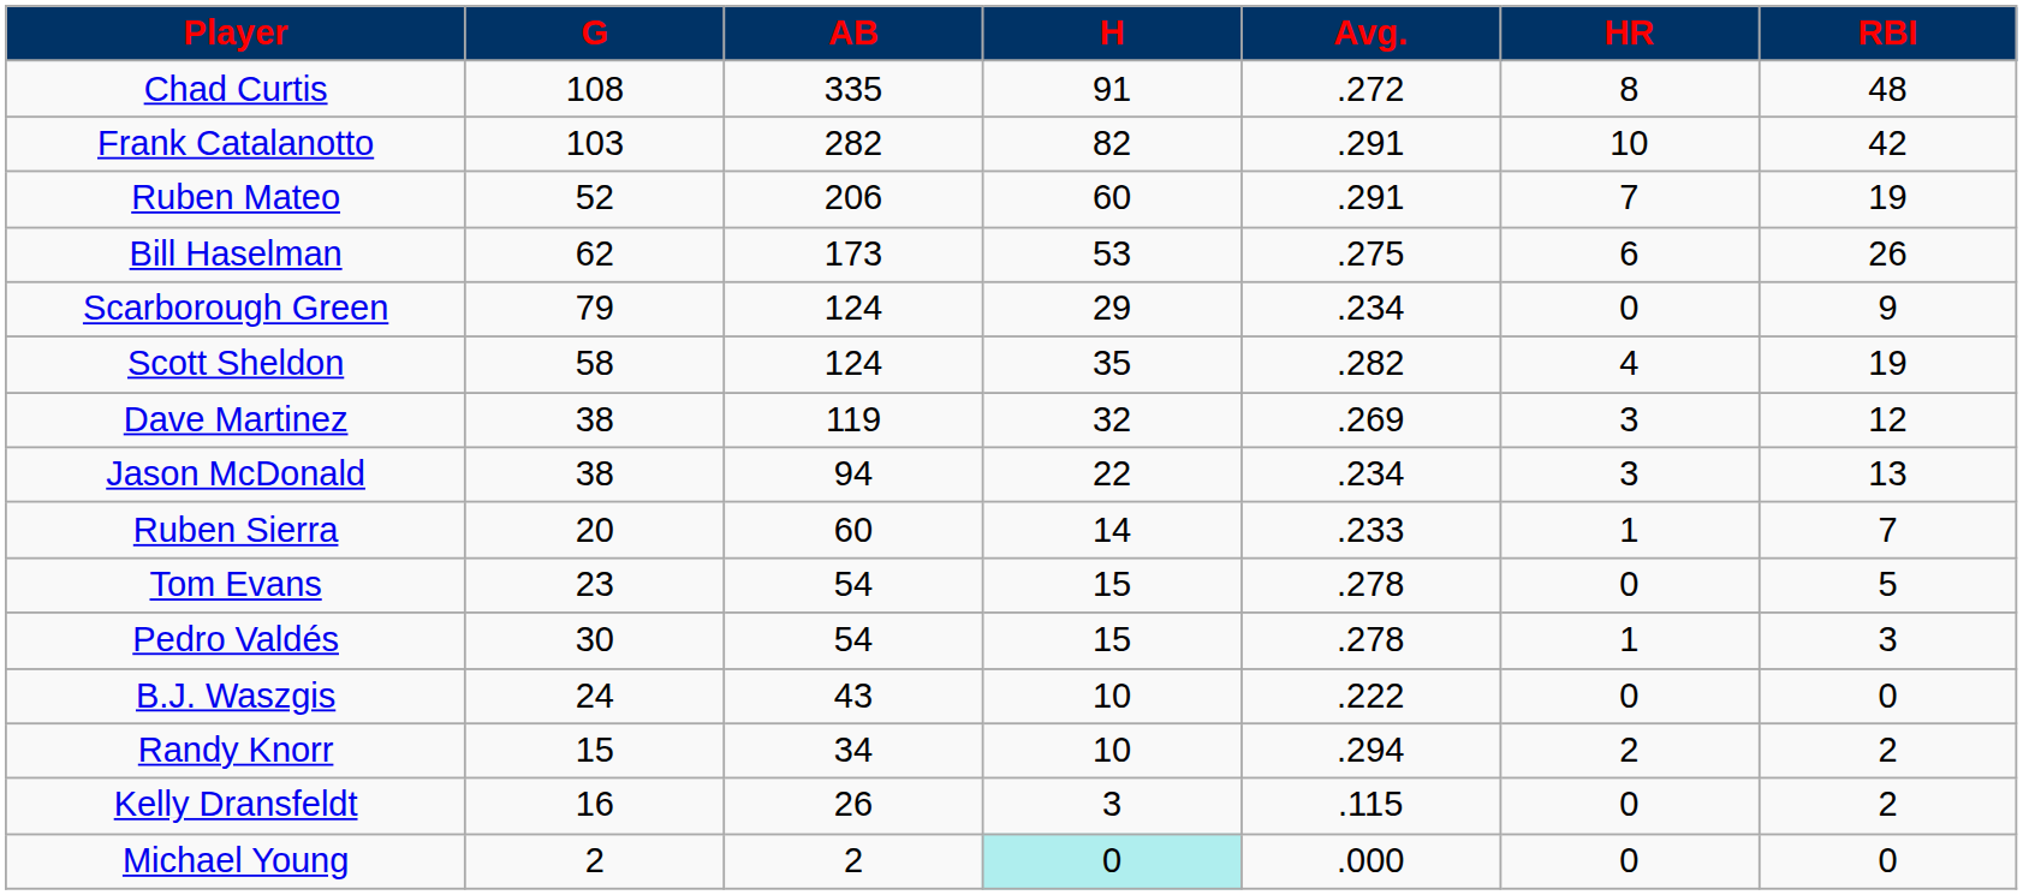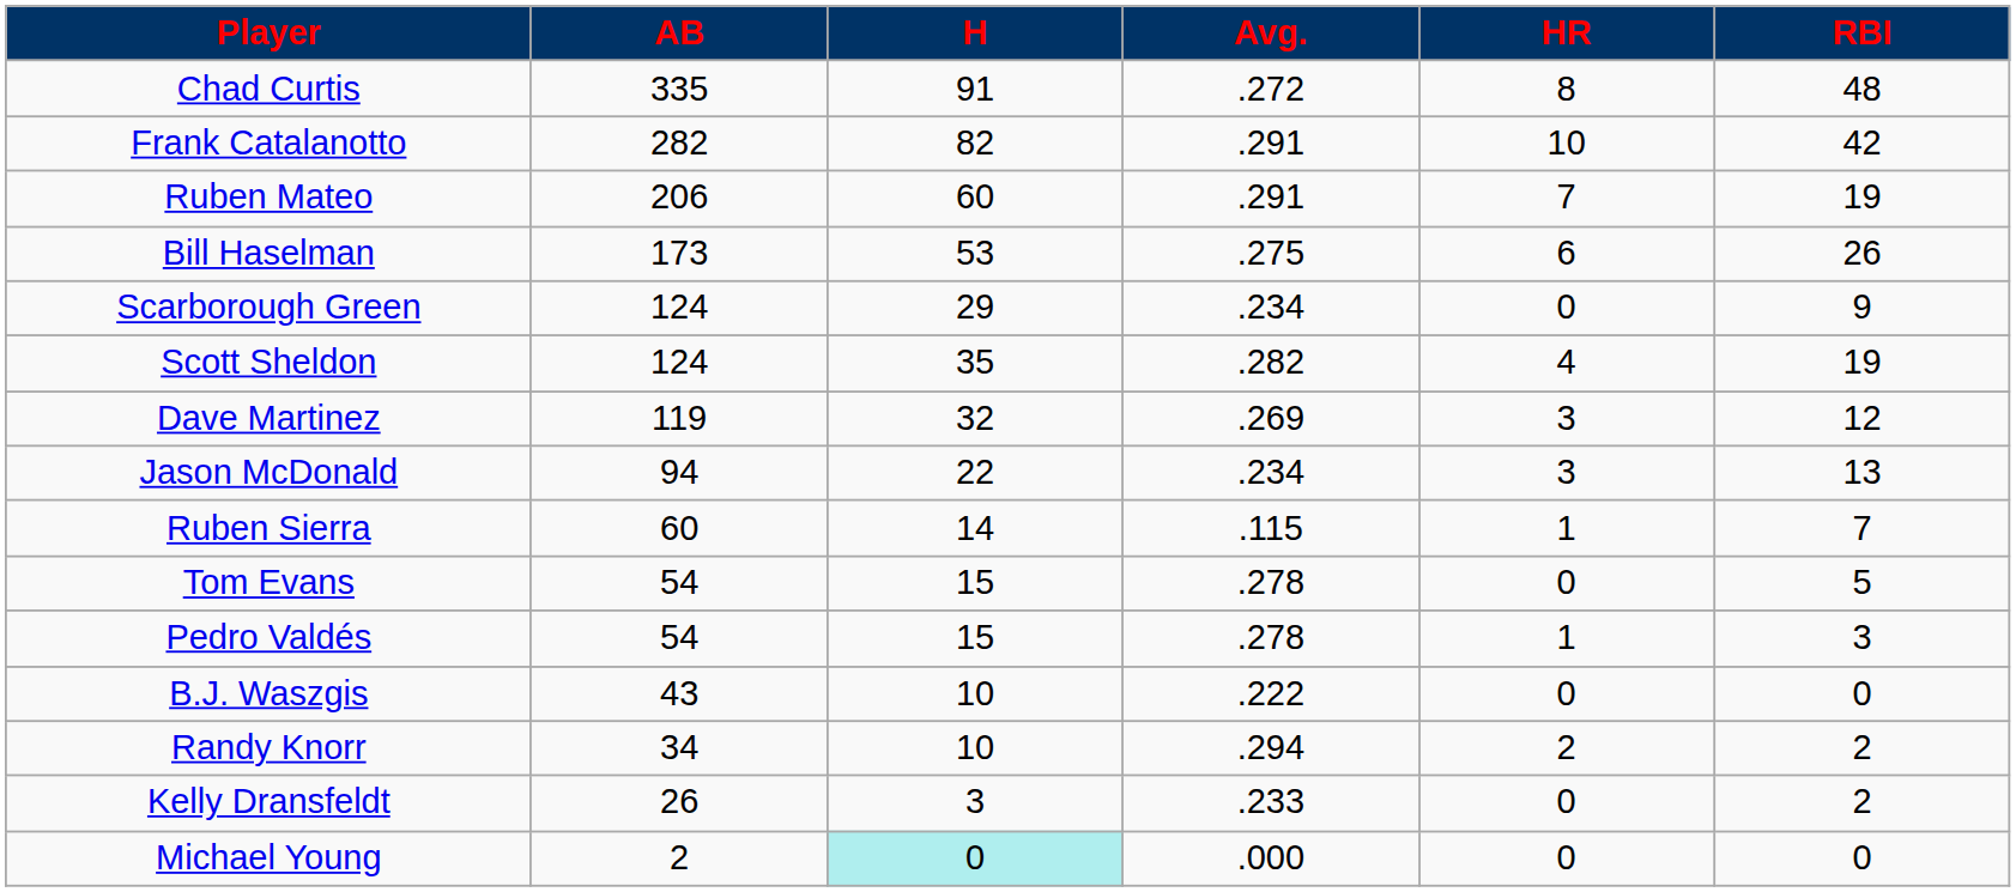 <table class="wikitable sortable">
 <tr>
 <th style="background:#003366;color:red;" width="16%">Player</th>
-<th style="background:#003366;color:red;" width="9%">G</th>
 <th style="background:#003366;color:red;" width="9%">AB</th>
 <th style="background:#003366;color:red;" width="9%">H</th>
 <th style="background:#003366;color:red;" width="9%">Avg.</th>
 <th style="background:#003366;color:red;" width="9%">HR</th>
 <th style="background:#003366;color:red;" width="9%">RBI</th>
 </tr>
 <tr align=center>
 <td><a href='#'>Chad Curtis</a></td>
-<td>108</td>
 <td>335</td>
 <td>91</td>
 <td>.272</td>
 <td>8</td>
 <td>48</td>
 </tr>
 <tr align=center>
 <td><a href='#'>Frank Catalanotto</a></td>
-<td>103</td>
 <td>282</td>
 <td>82</td>
 <td>.291</td>
 <td>10</td>
 <td>42</td>
 </tr>
 <tr align=center>
 <td><a href='#'>Ruben Mateo</a></td>
-<td>52</td>
 <td>206</td>
 <td>60</td>
 <td>.291</td>
 <td>7</td>
 <td>19</td>
 </tr>
 <tr align=center>
 <td><a href='#'>Bill Haselman</a></td>
-<td>62</td>
 <td>173</td>
 <td>53</td>
 <td>.275</td>
 <td>6</td>
 <td>26</td>
 </tr>
 <tr align=center>
 <td><a href='#'>Scarborough Green</a></td>
-<td>79</td>
 <td>124</td>
 <td>29</td>
 <td>.234</td>
 <td>0</td>
 <td>9</td>
 </tr>
 <tr align=center>
 <td><a href='#'>Scott Sheldon</a></td>
-<td>58</td>
 <td>124</td>
 <td>35</td>
 <td>.282</td>
 <td>4</td>
 <td>19</td>
 </tr>
 <tr align=center>
 <td><a href='#'>Dave Martinez</a></td>
-<td>38</td>
 <td>119</td>
 <td>32</td>
 <td>.269</td>
 <td>3</td>
 <td>12</td>
 </tr>
 <tr align=center>
 <td><a href='#'>Jason McDonald</a></td>
-<td>38</td>
 <td>94</td>
 <td>22</td>
 <td>.234</td>
 <td>3</td>
 <td>13</td>
 </tr>
 <tr align=center>
 <td><a href='#'>Ruben Sierra</a></td>
-<td>20</td>
 <td>60</td>
 <td>14</td>
-<td>.233</td>
+<td>.115</td>
 <td>1</td>
 <td>7</td>
 </tr>
 <tr align=center>
 <td><a href='#'>Tom Evans</a></td>
-<td>23</td>
 <td>54</td>
 <td>15</td>
 <td>.278</td>
 <td>0</td>
 <td>5</td>
 </tr>
 <tr align=center>
 <td><a href='#'>Pedro Valdés</a></td>
-<td>30</td>
 <td>54</td>
 <td>15</td>
 <td>.278</td>
 <td>1</td>
 <td>3</td>
 </tr>
 <tr align=center>
 <td><a href='#'>B.J. Waszgis</a></td>
-<td>24</td>
 <td>43</td>
 <td>10</td>
 <td>.222</td>
 <td>0</td>
 <td>0</td>
 </tr>
 <tr align=center>
 <td><a href='#'>Randy Knorr</a></td>
-<td>15</td>
 <td>34</td>
 <td>10</td>
 <td>.294</td>
 <td>2</td>
 <td>2</td>
 </tr>
 <tr align=center>
 <td><a href='#'>Kelly Dransfeldt</a></td>
-<td>16</td>
 <td>26</td>
 <td>3</td>
-<td>.115</td>
+<td>.233</td>
 <td>0</td>
 <td>2</td>
 </tr>
 <tr align=center>
 <td><a href='#'>Michael Young</a></td>
-<td>2</td>
 <td>2</td>
 <td style="background: paleturquoise;">0</td>
 <td>.000</td>
 <td>0</td>
 <td>0</td>
 </tr>
 </table>
